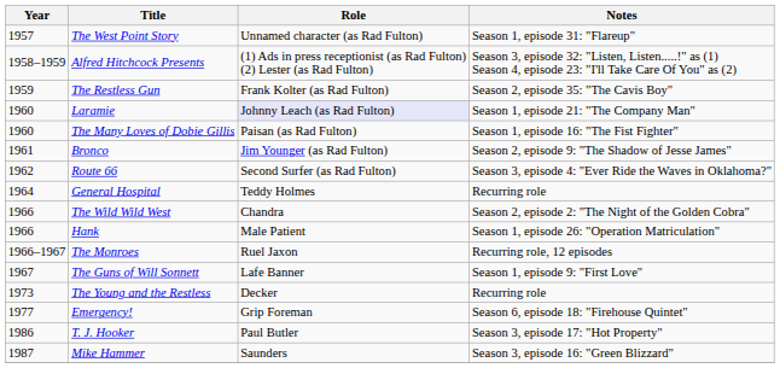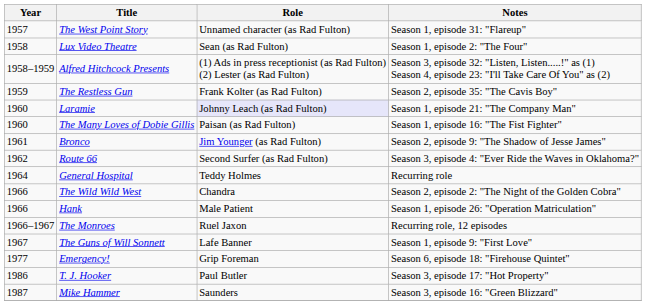 <table class="wikitable sortable">
 <tr>
 <th>Year</th>
 <th>Title</th>
 <th>Role</th>
 <th>Notes</th>
 </tr>
 <tr>
 <td>1957</td>
 <td><em><a href='#'>The West Point Story</a></em></td>
 <td>Unnamed character (as Rad Fulton)</td>
 <td>Season 1, episode 31: "Flareup"</td>
+</tr>
+<tr>
+<td>1958</td>
+<td><em><a href='#'>Lux Video Theatre</a></em></td>
+<td>Sean (as Rad Fulton)</td>
+<td>Season 1, episode 2: "The Four"</td>
 </tr>
 <tr>
 <td>1958–1959</td>
 <td><em><a href='#'>Alfred Hitchcock Presents</a></em></td>
 <td>(1) Ads in press receptionist (as Rad Fulton)<br>(2) Lester (as Rad Fulton)</td>
 <td>Season 3, episode 32: "Listen, Listen.....!" as (1)<br>Season 4, episode 23: "I'll Take Care Of You" as (2)</td>
 </tr>
 <tr>
 <td>1959</td>
 <td><em><a href='#'>The Restless Gun</a></em></td>
 <td>Frank Kolter (as Rad Fulton)</td>
 <td>Season 2, episode 35: "The Cavis Boy"</td>
 </tr>
 <tr>
 <td>1960</td>
 <td><em><a href='#'>Laramie</a></em></td>
 <td style="background: lavender;">Johnny Leach (as Rad Fulton)</td>
 <td>Season 1, episode 21: "The Company Man"</td>
 </tr>
 <tr>
 <td>1960</td>
 <td><em><a href='#'>The Many Loves of Dobie Gillis</a></em></td>
 <td>Paisan (as Rad Fulton)</td>
 <td>Season 1, episode 16: "The Fist Fighter"</td>
 </tr>
 <tr>
 <td>1961</td>
 <td><em><a href='#'>Bronco</a></em></td>
 <td><a href='#'>Jim Younger</a> (as Rad Fulton)</td>
 <td>Season 2, episode 9: "The Shadow of Jesse James"</td>
 </tr>
 <tr>
 <td>1962</td>
 <td><em><a href='#'>Route 66</a></em></td>
 <td>Second Surfer (as Rad Fulton)</td>
 <td>Season 3, episode 4: "Ever Ride the Waves in Oklahoma?"</td>
 </tr>
 <tr>
 <td>1964</td>
 <td><em><a href='#'>General Hospital</a></em></td>
 <td>Teddy Holmes</td>
 <td>Recurring role</td>
 </tr>
 <tr>
 <td>1966</td>
 <td><em><a href='#'>The Wild Wild West</a></em></td>
 <td>Chandra</td>
 <td>Season 2, episode 2: "The Night of the Golden Cobra"</td>
 </tr>
 <tr>
 <td>1966</td>
 <td><em><a href='#'>Hank</a></em></td>
 <td>Male Patient</td>
 <td>Season 1, episode 26: "Operation Matriculation"</td>
 </tr>
 <tr>
 <td>1966–1967</td>
 <td><em><a href='#'>The Monroes</a></em></td>
 <td>Ruel Jaxon</td>
 <td>Recurring role, 12 episodes</td>
 </tr>
 <tr>
 <td>1967</td>
 <td><em><a href='#'>The Guns of Will Sonnett</a></em></td>
 <td>Lafe Banner</td>
 <td>Season 1, episode 9: "First Love"</td>
 </tr>
 <tr>
-<td>1973</td>
-<td><em><a href='#'>The Young and the Restless</a></em></td>
-<td>Decker</td>
-<td>Recurring role</td>
-</tr>
-<tr>
 <td>1977</td>
 <td><em><a href='#'>Emergency!</a></em></td>
 <td>Grip Foreman</td>
 <td>Season 6, episode 18: "Firehouse Quintet"</td>
 </tr>
 <tr>
 <td>1986</td>
 <td><em><a href='#'>T. J. Hooker</a></em></td>
 <td>Paul Butler</td>
 <td>Season 3, episode 17: "Hot Property"</td>
 </tr>
 <tr>
 <td>1987</td>
 <td><em><a href='#'>Mike Hammer</a></em></td>
 <td>Saunders</td>
 <td>Season 3, episode 16: "Green Blizzard"</td>
 </tr>
 <tr>
 </tr>
 </table>
